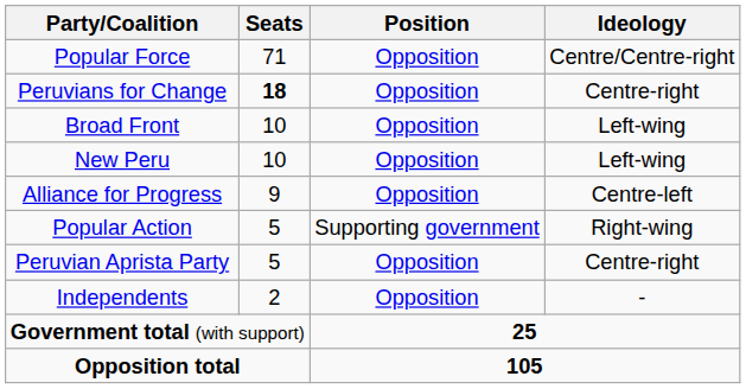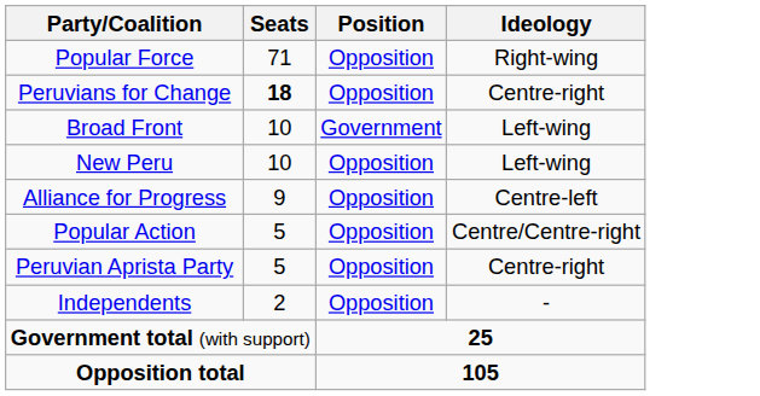 <table class="wikitable" style="text-align:center; font-size:95%;">
 <tr>
 <th>Party/Coalition</th>
 <th>Seats</th>
 <th>Position</th>
 <th>Ideology</th>
 </tr>
 <tr>
 <td><a href='#'>Popular Force</a></td>
 <td>71</td>
 <td><a href='#'>Opposition</a></td>
-<td>Centre/Centre-right</td>
+<td>Right-wing</td>
 </tr>
 <tr>
 <td><a href='#'>Peruvians for Change</a></td>
 <td><strong>18</strong></td>
 <td><a href='#'>Opposition</a></td>
 <td>Centre-right</td>
 </tr>
 <tr>
 <td><a href='#'>Broad Front</a></td>
 <td>10</td>
-<td><a href='#'>Opposition</a></td>
+<td><a href='#'>Government</a></td>
 <td>Left-wing</td>
 </tr>
 <tr>
 <td><a href='#'>New Peru</a></td>
 <td>10</td>
 <td><a href='#'>Opposition</a></td>
 <td>Left-wing</td>
 </tr>
 <tr>
 <td><a href='#'>Alliance for Progress</a></td>
 <td>9</td>
 <td><a href='#'>Opposition</a></td>
 <td>Centre-left</td>
 </tr>
 <tr>
 <td><a href='#'>Popular Action</a></td>
 <td>5</td>
-<td>Supporting <a href='#'>government</a></td>
-<td>Right-wing</td>
+<td><a href='#'>Opposition</a></td>
+<td>Centre/Centre-right</td>
 </tr>
 <tr>
 <td><a href='#'>Peruvian Aprista Party</a></td>
 <td>5</td>
 <td><a href='#'>Opposition</a></td>
 <td>Centre-right</td>
 </tr>
 <tr>
 <td><a href='#'>Independents</a></td>
 <td>2</td>
 <td><a href='#'>Opposition</a></td>
 <td>-</td>
 </tr>
 <tr>
 <td colspan=2><strong>Government total</strong> <small>(with support)</small></td>
 <td colspan=2><strong>25</strong></td>
 </tr>
 <tr>
 <td colspan=2><strong>Opposition total</strong></td>
 <td colspan=2><strong>105</strong></td>
 </tr>
 </table>
